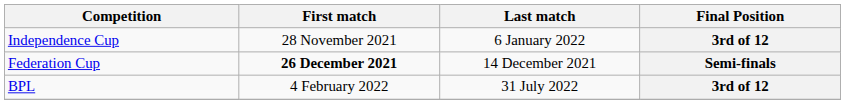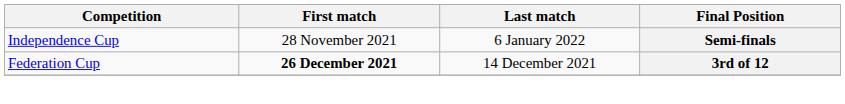 <table class="wikitable" style="text-align:center; width:900px">
 <tr>
 <th style="text-align:center; width:200px;">Competition</th>
 <th style="text-align:center; width:170px;">First match</th>
 <th style="text-align:center; width:170px;">Last match</th>
 <th style="text-align:center; width:170px;">Final Position</th>
 </tr>
 <tr>
 <td style="text-align:left;"><a href='#'>Independence Cup</a></td>
 <td>28 November 2021</td>
 <td>6 January 2022</td>
-<th>3rd of 12</th>
+<th>Semi-finals</th>
 </tr>
 <tr>
 <td style="text-align:left;"><a href='#'>Federation Cup</a></td>
 <td><strong>26 December 2021</strong></td>
 <td>14 December 2021</td>
-<th>Semi-finals</th>
-</tr>
-<tr>
-<td style="text-align:left;"><a href='#'>BPL</a></td>
-<td>4 February 2022</td>
-<td>31 July 2022</td>
 <th>3rd of 12</th>
 </tr>
 <tr>
 </tr>
 </table>
